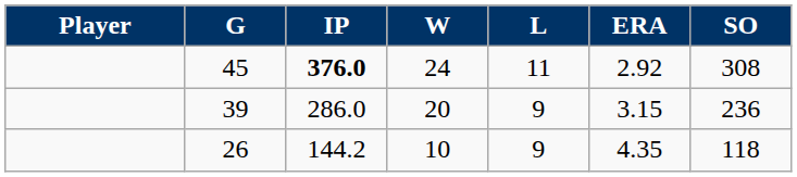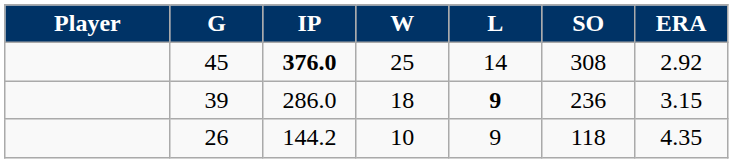 <table class="wikitable sortable">
 <tr>
 <th style="background:#003366;color:white;" width="16%">Player</th>
 <th style="background:#003366;color:white;" width="9%">G</th>
 <th style="background:#003366;color:white;" width="9%">IP</th>
 <th style="background:#003366;color:white;" width="9%">W</th>
 <th style="background:#003366;color:white;" width="9%">L</th>
+<th style="background:#003366;color:white;" width="9%">SO</th>
 <th style="background:#003366;color:white;" width="9%">ERA</th>
-<th style="background:#003366;color:white;" width="9%">SO</th>
 </tr>
 <tr align="center">
 <td></td>
 <td>45</td>
 <td><strong>376.0</strong></td>
-<td>24</td>
-<td>11</td>
+<td>25</td>
+<td>14</td>
+<td>308</td>
 <td>2.92</td>
-<td>308</td>
 </tr>
 <tr align="center">
 <td></td>
 <td>39</td>
 <td>286.0</td>
-<td>20</td>
-<td>9</td>
+<td>18</td>
+<td><strong>9</strong></td>
+<td>236</td>
 <td>3.15</td>
-<td>236</td>
 </tr>
 <tr align="center">
 <td></td>
 <td>26</td>
 <td>144.2</td>
 <td>10</td>
 <td>9</td>
+<td>118</td>
 <td>4.35</td>
-<td>118</td>
 </tr>
 </table>
